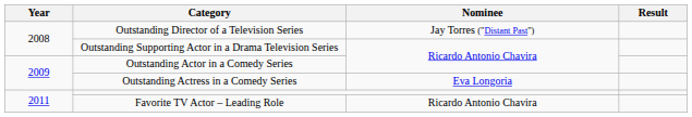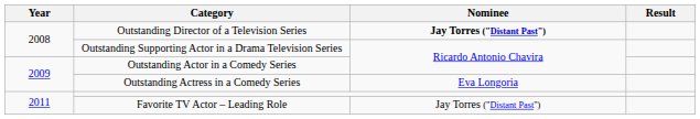 <table class="wikitable" width="80%">
 <tr>
 <th width="10%">Year</th>
 <th width="40%">Category</th>
 <th width="40%">Nominee</th>
 <th width="10%">Result</th>
 </tr>
 <tr>
 <td rowspan="2" align="center">2008</td>
 <td align="center">Outstanding Director of a Television Series</td>
-<td align="center">Jay Torres <small>("<a href='#'>Distant Past</a>")</small></td>
+<td align="center"><strong>Jay Torres <small>("<a href='#'>Distant Past</a>")</small></strong></td>
 <td></td>
 </tr>
 <tr>
 <td align="center">Outstanding Supporting Actor in a Drama Television Series</td>
 <td rowspan="2" align="center"><a href='#'>Ricardo Antonio Chavira</a></td>
 <td></td>
 </tr>
 <tr>
 <td rowspan="2" align="center"><a href='#'>2009</a></td>
 <td align="center">Outstanding Actor in a Comedy Series</td>
 <td></td>
 </tr>
 <tr>
 <td align="center">Outstanding Actress in a Comedy Series</td>
 <td align="center"><a href='#'>Eva Longoria</a></td>
 <td></td>
 </tr>
 <tr>
 <td rowspan="2" align="center"><a href='#'>2011</a></td>
 <td colspan="2" align="center"></td>
 <td></td>
 </tr>
 <tr>
 <td align="center">Favorite TV Actor – Leading Role</td>
-<td align="center">Ricardo Antonio Chavira</td>
+<td align="center">Jay Torres <small>("<a href='#'>Distant Past</a>")</small></td>
 <td></td>
 </tr>
 </table>
